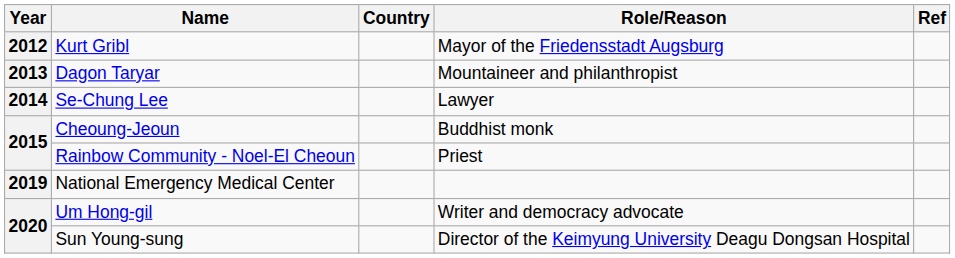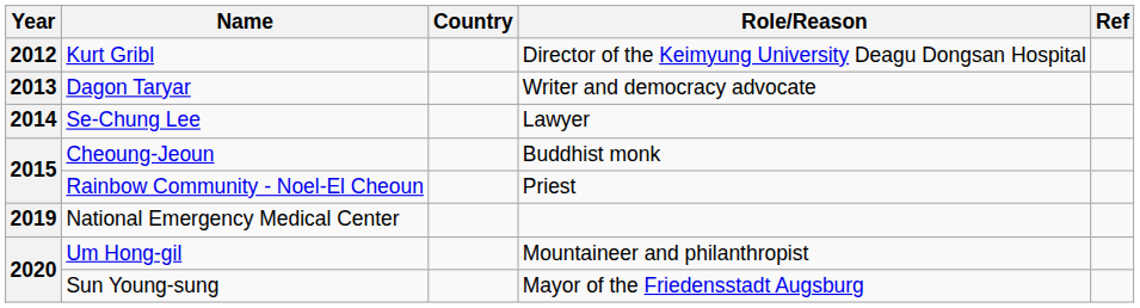 <table class="wikitable">
 <tr>
 <th>Year</th>
 <th>Name</th>
 <th>Country</th>
 <th>Role/Reason</th>
 <th>Ref</th>
 </tr>
 <tr>
 <th>2012</th>
 <td><a href='#'>Kurt Gribl</a></td>
 <td></td>
-<td>Mayor of the <a href='#'>Friedensstadt Augsburg</a></td>
+<td>Director of the <a href='#'>Keimyung University</a> Deagu Dongsan Hospital</td>
 <td></td>
 </tr>
 <tr>
 <th>2013</th>
 <td><a href='#'>Dagon Taryar</a></td>
 <td></td>
-<td>Mountaineer and philanthropist</td>
+<td>Writer and democracy advocate</td>
 <td></td>
 </tr>
 <tr>
 <th>2014</th>
 <td><a href='#'>Se-Chung Lee</a></td>
 <td></td>
 <td>Lawyer</td>
 <td></td>
 </tr>
 <tr>
 <th rowspan="2">2015</th>
 <td><a href='#'>Cheoung-Jeoun</a></td>
 <td></td>
 <td>Buddhist monk</td>
 <td></td>
 </tr>
 <tr>
 <td><a href='#'>Rainbow Community - Noel-El Cheoun</a></td>
 <td></td>
 <td>Priest</td>
 <td></td>
 </tr>
 <tr>
 <th>2019</th>
 <td>National Emergency Medical Center</td>
 <td></td>
 <td></td>
 <td></td>
 </tr>
 <tr>
 <th rowspan="2">2020</th>
 <td><a href='#'>Um Hong-gil</a></td>
 <td></td>
-<td>Writer and democracy advocate</td>
+<td>Mountaineer and philanthropist</td>
 <td></td>
 </tr>
 <tr>
 <td>Sun Young-sung</td>
 <td></td>
-<td>Director of the <a href='#'>Keimyung University</a> Deagu Dongsan Hospital</td>
+<td>Mayor of the <a href='#'>Friedensstadt Augsburg</a></td>
 <td></td>
 </tr>
 </table>
